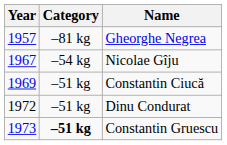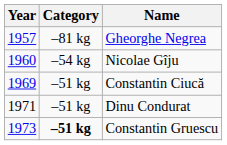 <table class="wikitable" align=center>
 <tr>
 <th>Year</th>
 <th>Category</th>
 <th>Name</th>
 </tr>
 <tr>
 <td class="wikitable" align=center><a href='#'>1957</a></td>
 <td class="wikitable" align=center>–81 kg</td>
 <td><a href='#'>Gheorghe Negrea</a></td>
 </tr>
 <tr>
-<td class="wikitable" align=center><a href='#'>1967</a></td>
+<td class="wikitable" align=center><a href='#'>1960</a></td>
 <td class="wikitable" align=center>–54 kg</td>
 <td>Nicolae Gîju</td>
 </tr>
 <tr>
 <td class="wikitable" align=center><a href='#'>1969</a></td>
 <td class="wikitable" align=center>–51 kg</td>
 <td>Constantin Ciucă</td>
 </tr>
 <tr>
-<td class="wikitable" align=center>1972</td>
+<td class="wikitable" align=center>1971</td>
 <td class="wikitable" align=center>–51 kg</td>
 <td>Dinu Condurat</td>
 </tr>
 <tr>
 <td class="wikitable" align=center><a href='#'>1973</a></td>
 <td class="wikitable" align=center><strong>–51 kg</strong></td>
 <td>Constantin Gruescu</td>
 </tr>
 </table>
